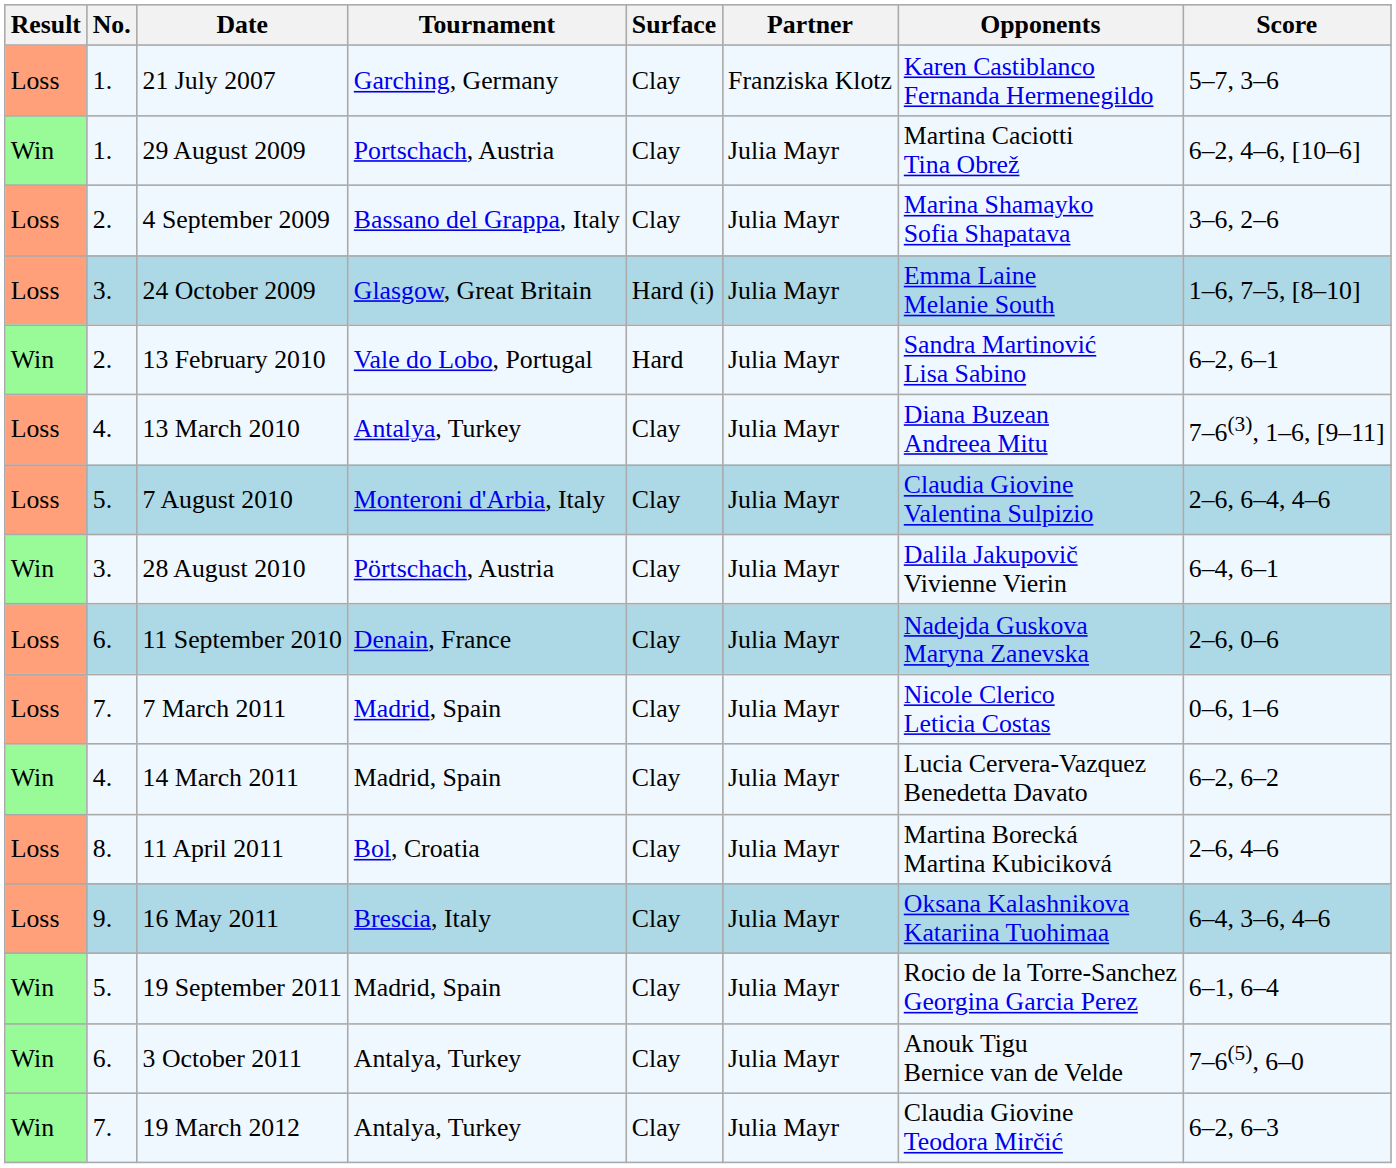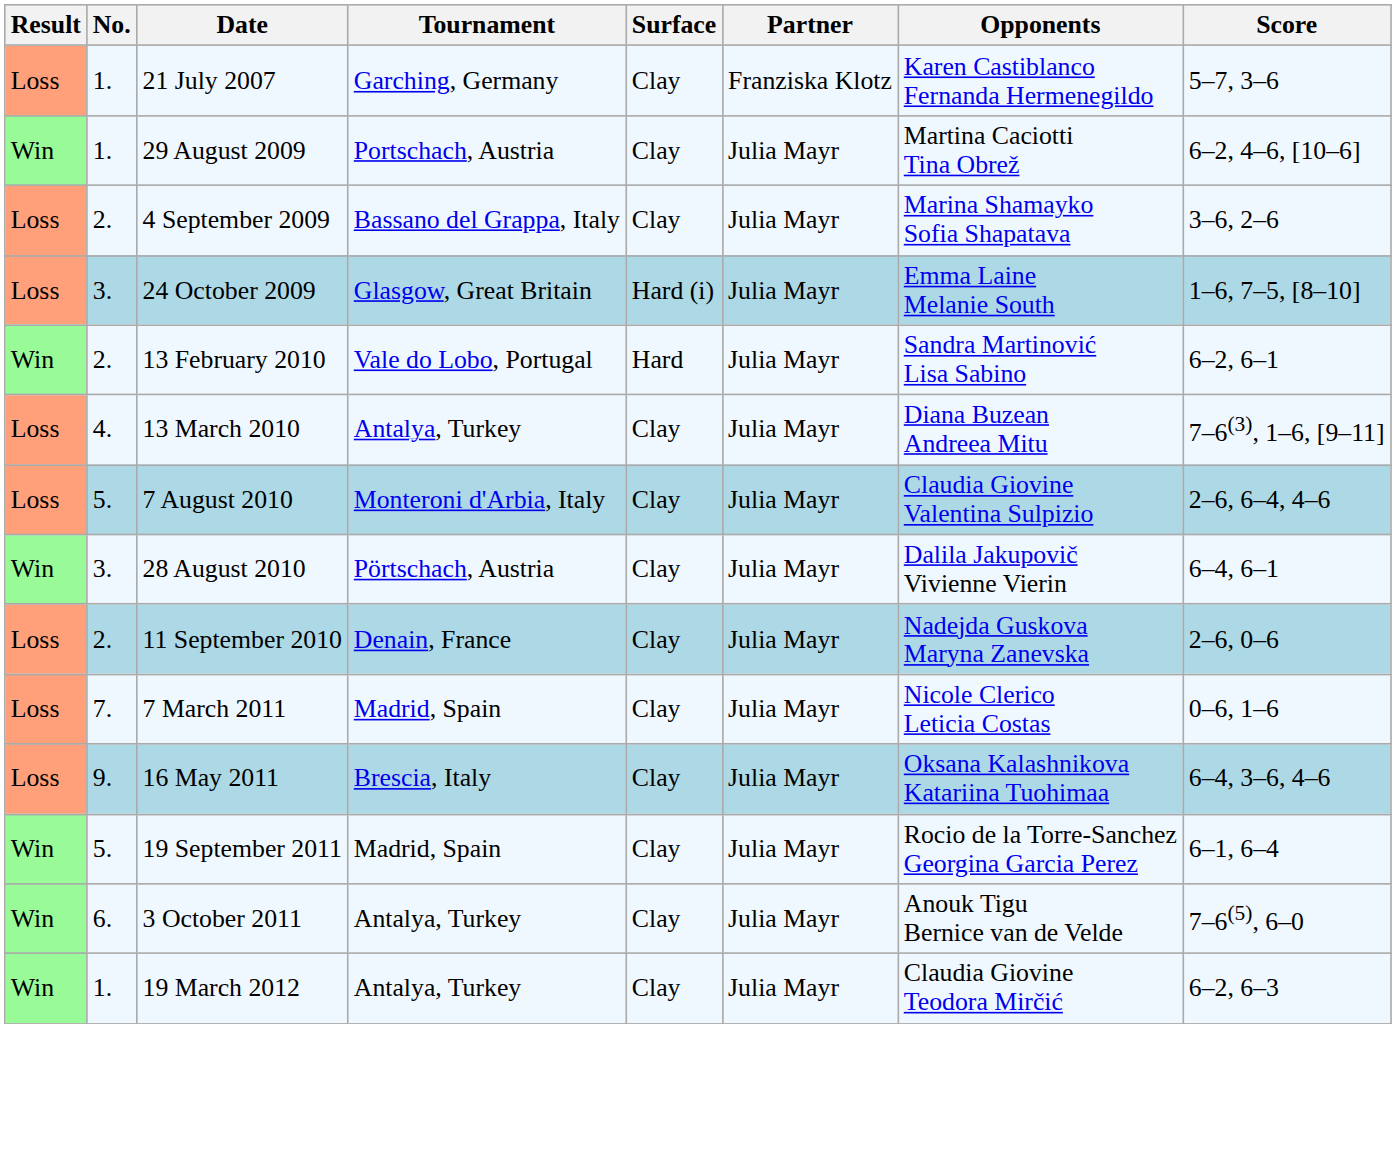 <table class="sortable wikitable">
 <tr>
 <th>Result</th>
 <th>No.</th>
 <th>Date</th>
 <th>Tournament</th>
 <th>Surface</th>
 <th>Partner</th>
 <th>Opponents</th>
 <th class="unsortable">Score</th>
 </tr>
 <tr style="background:#f0f8ff;">
 <td style="background:#ffa07a;">Loss</td>
 <td>1.</td>
 <td>21 July 2007</td>
 <td><a href='#'>Garching</a>, Germany</td>
 <td>Clay</td>
 <td> Franziska Klotz</td>
 <td> <a href='#'>Karen Castiblanco</a> <br>  <a href='#'>Fernanda Hermenegildo</a></td>
 <td>5–7, 3–6</td>
 </tr>
 <tr style="background:#f0f8ff;">
 <td style="background:#98fb98;">Win</td>
 <td>1.</td>
 <td>29 August 2009</td>
 <td><a href='#'>Portschach</a>, Austria</td>
 <td>Clay</td>
 <td> Julia Mayr</td>
 <td> Martina Caciotti <br>  <a href='#'>Tina Obrež</a></td>
 <td>6–2, 4–6, [10–6]</td>
 </tr>
 <tr style="background:#f0f8ff;">
 <td style="background:#ffa07a;">Loss</td>
 <td>2.</td>
 <td>4 September 2009</td>
 <td><a href='#'>Bassano del Grappa</a>, Italy</td>
 <td>Clay</td>
 <td> Julia Mayr</td>
 <td> <a href='#'>Marina Shamayko</a> <br>  <a href='#'>Sofia Shapatava</a></td>
 <td>3–6, 2–6</td>
 </tr>
 <tr style="background:lightblue;">
 <td style="background:#ffa07a;">Loss</td>
 <td>3.</td>
 <td>24 October 2009</td>
 <td><a href='#'>Glasgow</a>, Great Britain</td>
 <td>Hard (i)</td>
 <td> Julia Mayr</td>
 <td> <a href='#'>Emma Laine</a> <br>  <a href='#'>Melanie South</a></td>
 <td>1–6, 7–5, [8–10]</td>
 </tr>
 <tr style="background:#f0f8ff;">
 <td style="background:#98fb98;">Win</td>
 <td>2.</td>
 <td>13 February 2010</td>
 <td><a href='#'>Vale do Lobo</a>, Portugal</td>
 <td>Hard</td>
 <td> Julia Mayr</td>
 <td> <a href='#'>Sandra Martinović</a> <br>  <a href='#'>Lisa Sabino</a></td>
 <td>6–2, 6–1</td>
 </tr>
 <tr style="background:#f0f8ff;">
 <td style="background:#ffa07a;">Loss</td>
 <td>4.</td>
 <td>13 March 2010</td>
 <td><a href='#'>Antalya</a>, Turkey</td>
 <td>Clay</td>
 <td> Julia Mayr</td>
 <td> <a href='#'>Diana Buzean</a> <br>  <a href='#'>Andreea Mitu</a></td>
 <td>7–6<sup>(3)</sup>, 1–6, [9–11]</td>
 </tr>
 <tr style="background:lightblue;">
 <td style="background:#ffa07a;">Loss</td>
 <td>5.</td>
 <td>7 August 2010</td>
 <td><a href='#'>Monteroni d'Arbia</a>, Italy</td>
 <td>Clay</td>
 <td> Julia Mayr</td>
 <td> <a href='#'>Claudia Giovine</a> <br>  <a href='#'>Valentina Sulpizio</a></td>
 <td>2–6, 6–4, 4–6</td>
 </tr>
 <tr style="background:#f0f8ff;">
 <td style="background:#98fb98;">Win</td>
 <td>3.</td>
 <td>28 August 2010</td>
 <td><a href='#'>Pörtschach</a>, Austria</td>
 <td>Clay</td>
 <td> Julia Mayr</td>
 <td> <a href='#'>Dalila Jakupovič</a> <br>  Vivienne Vierin</td>
 <td>6–4, 6–1</td>
 </tr>
 <tr style="background:lightblue;">
 <td style="background:#ffa07a;">Loss</td>
-<td>6.</td>
+<td>2.</td>
 <td>11 September 2010</td>
 <td><a href='#'>Denain</a>, France</td>
 <td>Clay</td>
 <td> Julia Mayr</td>
 <td> <a href='#'>Nadejda Guskova</a> <br>  <a href='#'>Maryna Zanevska</a></td>
 <td>2–6, 0–6</td>
 </tr>
 <tr style="background:#f0f8ff;">
 <td style="background:#ffa07a;">Loss</td>
 <td>7.</td>
 <td>7 March 2011</td>
 <td><a href='#'>Madrid</a>, Spain</td>
 <td>Clay</td>
 <td> Julia Mayr</td>
 <td> <a href='#'>Nicole Clerico</a> <br>  <a href='#'>Leticia Costas</a></td>
 <td>0–6, 1–6</td>
-</tr>
-<tr style="background:#f0f8ff;">
-<td style="background:#98fb98;">Win</td>
-<td>4.</td>
-<td>14 March 2011</td>
-<td>Madrid, Spain</td>
-<td>Clay</td>
-<td> Julia Mayr</td>
-<td> Lucia Cervera-Vazquez <br>  Benedetta Davato</td>
-<td>6–2, 6–2</td>
-</tr>
-<tr style="background:#f0f8ff;">
-<td style="background:#ffa07a;">Loss</td>
-<td>8.</td>
-<td>11 April 2011</td>
-<td><a href='#'>Bol</a>, Croatia</td>
-<td>Clay</td>
-<td> Julia Mayr</td>
-<td> Martina Borecká <br>  Martina Kubiciková</td>
-<td>2–6, 4–6</td>
 </tr>
 <tr style="background:lightblue;">
 <td style="background:#ffa07a;">Loss</td>
 <td>9.</td>
 <td>16 May 2011</td>
 <td><a href='#'>Brescia</a>, Italy</td>
 <td>Clay</td>
 <td> Julia Mayr</td>
 <td> <a href='#'>Oksana Kalashnikova</a> <br>  <a href='#'>Katariina Tuohimaa</a></td>
 <td>6–4, 3–6, 4–6</td>
 </tr>
 <tr style="background:#f0f8ff;">
 <td style="background:#98fb98;">Win</td>
 <td>5.</td>
 <td>19 September 2011</td>
 <td>Madrid, Spain</td>
 <td>Clay</td>
 <td> Julia Mayr</td>
 <td> Rocio de la Torre-Sanchez <br>  <a href='#'>Georgina Garcia Perez</a></td>
 <td>6–1, 6–4</td>
 </tr>
 <tr style="background:#f0f8ff;">
 <td style="background:#98fb98;">Win</td>
 <td>6.</td>
 <td>3 October 2011</td>
 <td>Antalya, Turkey</td>
 <td>Clay</td>
 <td> Julia Mayr</td>
 <td> Anouk Tigu <br>  Bernice van de Velde</td>
 <td>7–6<sup>(5)</sup>, 6–0</td>
 </tr>
 <tr style="background:#f0f8ff;">
 <td style="background:#98fb98;">Win</td>
-<td>7.</td>
+<td>1.</td>
 <td>19 March 2012</td>
 <td>Antalya, Turkey</td>
 <td>Clay</td>
 <td> Julia Mayr</td>
 <td> Claudia Giovine <br>  <a href='#'>Teodora Mirčić</a></td>
 <td>6–2, 6–3</td>
 </tr>
 </table>
